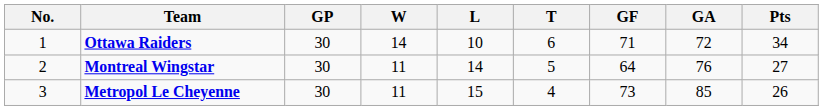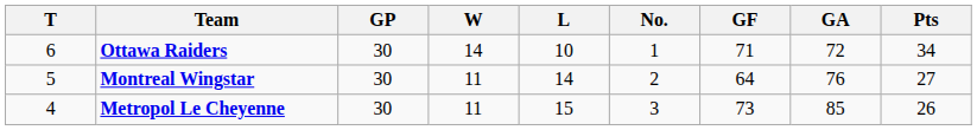 <table class="wikitable sortable">
 <tr>
-<th bgcolor="#DDDDFF" width="7.5%" title="Division rank">No.</th>
+<th bgcolor="#DDDDFF" width="7.5%" title="Ties">T</th>
 <th bgcolor="#DDDDFF" width="20%">Team</th>
 <th bgcolor="#DDDDFF" width="7.5%" title="Games played" class="unsortable">GP</th>
 <th bgcolor="#DDDDFF" width="7.5%" title="Wins">W</th>
 <th bgcolor="#DDDDFF" width="7.5%" title="Losses">L</th>
-<th bgcolor="#DDDDFF" width="7.5%" title="Ties">T</th>
+<th bgcolor="#DDDDFF" width="7.5%" title="Division rank">No.</th>
 <th bgcolor="#DDDDFF" width="7.5%" title="Goals for">GF</th>
 <th bgcolor="#DDDDFF" width="7.5%" title="Goals against">GA</th>
 <th bgcolor="#DDDDFF" width="7.5%" title="Points">Pts</th>
 </tr>
 <tr align=center>
-<td>1</td>
+<td>6</td>
 <td align=left><strong><a href='#'>Ottawa Raiders</a></strong></td>
 <td>30</td>
 <td>14</td>
 <td>10</td>
-<td>6</td>
+<td>1</td>
 <td>71</td>
 <td>72</td>
 <td>34</td>
 </tr>
 <tr align=center>
-<td>2</td>
+<td>5</td>
 <td align=left><strong><a href='#'>Montreal Wingstar</a></strong></td>
 <td>30</td>
 <td>11</td>
 <td>14</td>
-<td>5</td>
+<td>2</td>
 <td>64</td>
 <td>76</td>
 <td>27</td>
 </tr>
 <tr align=center>
-<td>3</td>
+<td>4</td>
 <td align=left><strong><a href='#'>Metropol Le Cheyenne</a></strong></td>
 <td>30</td>
 <td>11</td>
 <td>15</td>
-<td>4</td>
+<td>3</td>
 <td>73</td>
 <td>85</td>
 <td>26</td>
 </tr>
 </table>
